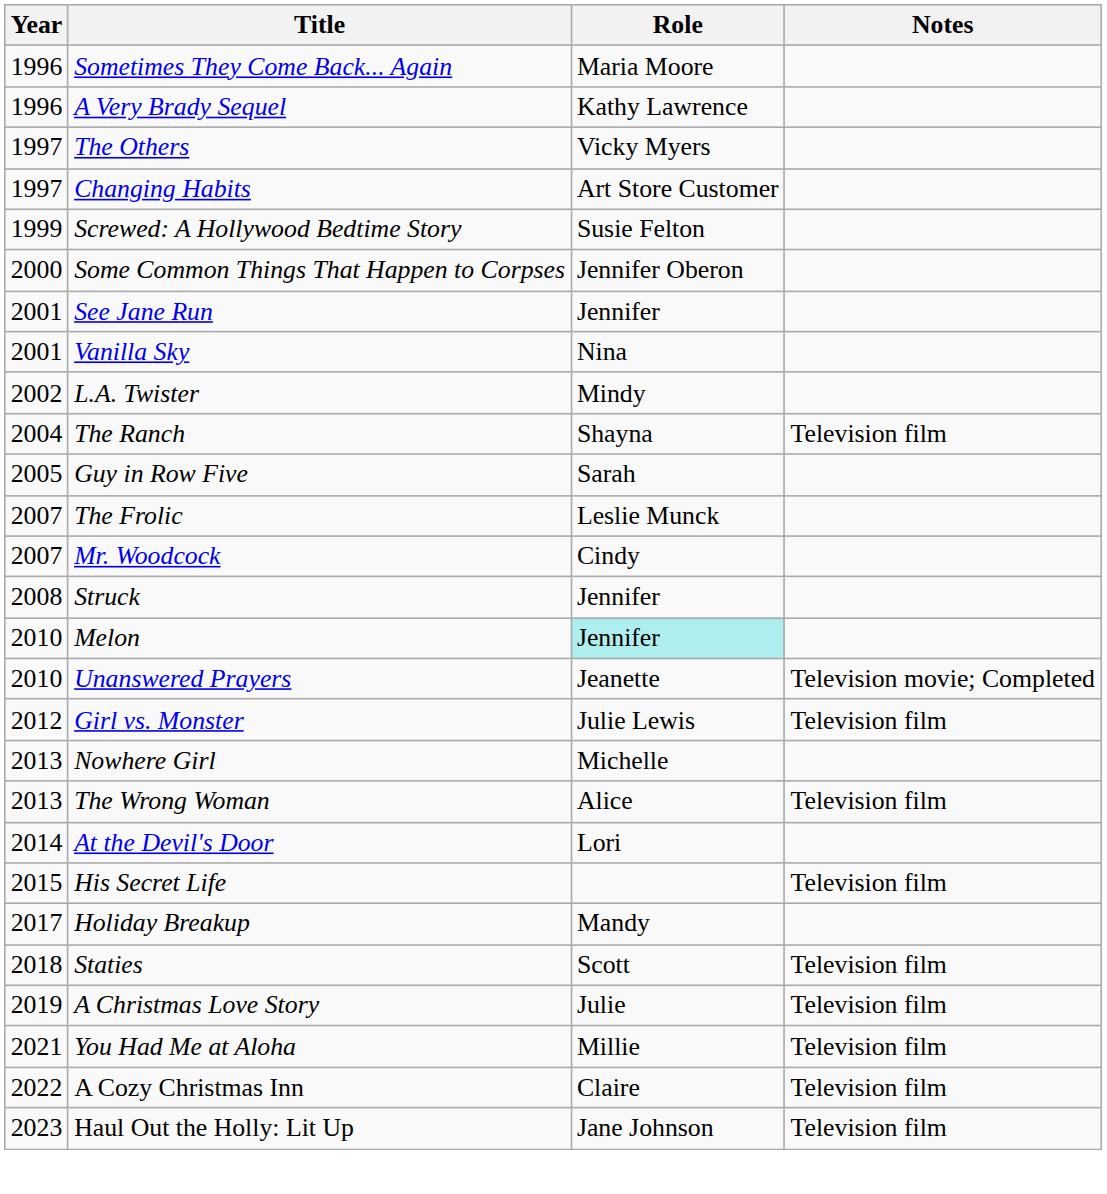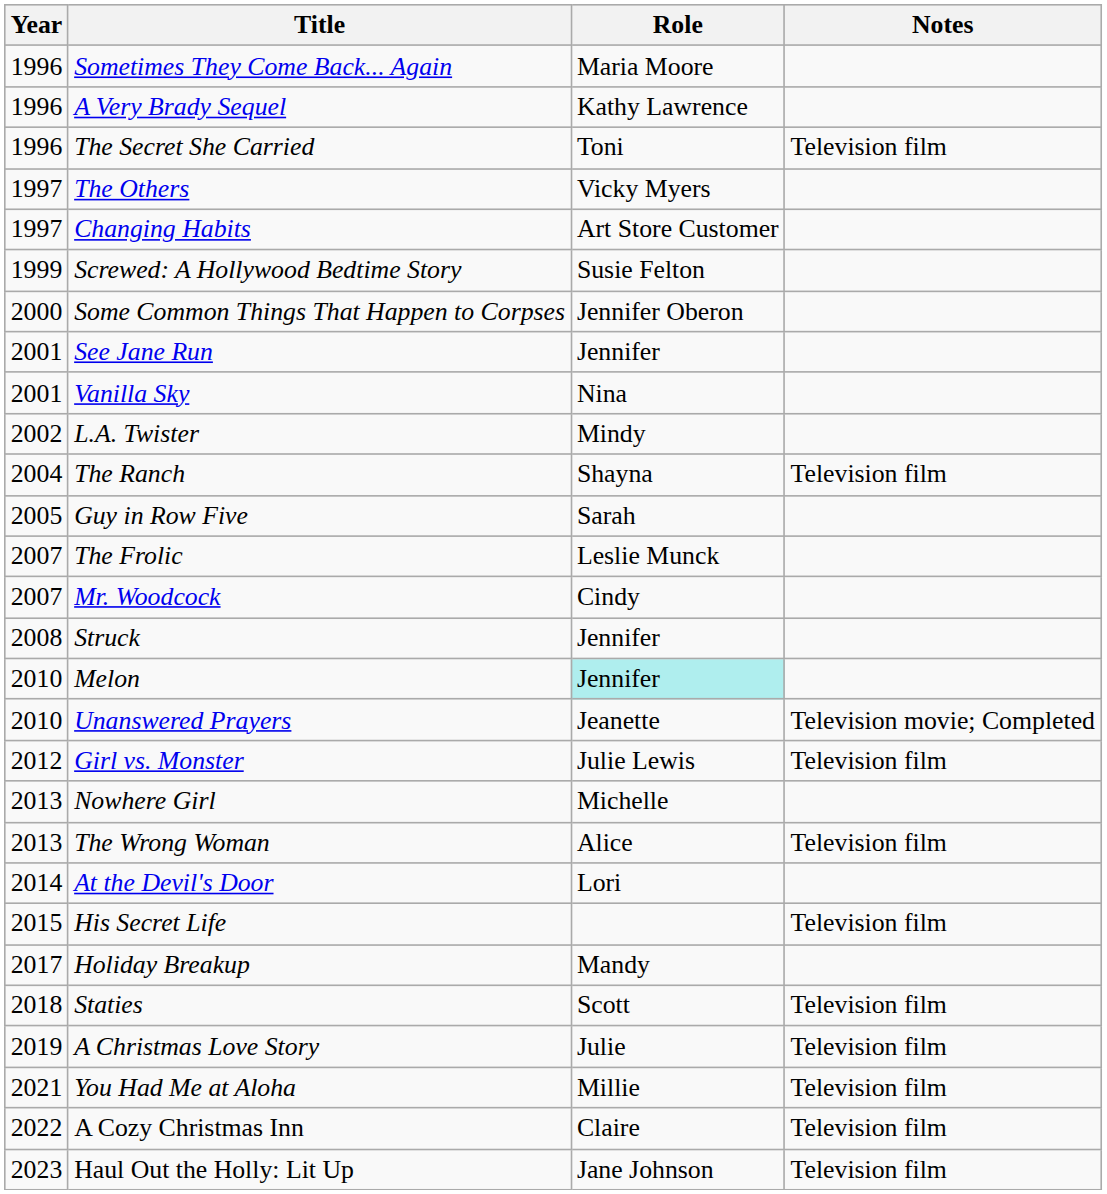 <table class="wikitable sortable">
 <tr>
 <th>Year</th>
 <th>Title</th>
 <th>Role</th>
 <th>Notes</th>
 </tr>
 <tr>
 <td>1996</td>
 <td><em><a href='#'>Sometimes They Come Back... Again</a></em></td>
 <td>Maria Moore</td>
 <td></td>
 </tr>
 <tr>
 <td>1996</td>
 <td><em><a href='#'>A Very Brady Sequel</a></em></td>
 <td>Kathy Lawrence</td>
 <td></td>
+</tr>
+<tr>
+<td>1996</td>
+<td><em>The Secret She Carried</em></td>
+<td>Toni</td>
+<td>Television film</td>
 </tr>
 <tr>
 <td>1997</td>
 <td><em><a href='#'>The Others</a></em></td>
 <td>Vicky Myers</td>
 <td></td>
 </tr>
 <tr>
 <td>1997</td>
 <td><em><a href='#'>Changing Habits</a></em></td>
 <td>Art Store Customer</td>
 <td></td>
 </tr>
 <tr>
 <td>1999</td>
 <td><em>Screwed: A Hollywood Bedtime Story</em></td>
 <td>Susie Felton</td>
 <td></td>
 </tr>
 <tr>
 <td>2000</td>
 <td><em>Some Common Things That Happen to Corpses</em></td>
 <td>Jennifer Oberon</td>
 <td></td>
 </tr>
 <tr>
 <td>2001</td>
 <td><em><a href='#'>See Jane Run</a></em></td>
 <td>Jennifer</td>
 <td></td>
 </tr>
 <tr>
 <td>2001</td>
 <td><em><a href='#'>Vanilla Sky</a></em></td>
 <td>Nina</td>
 <td></td>
 </tr>
 <tr>
 <td>2002</td>
 <td><em>L.A. Twister</em></td>
 <td>Mindy</td>
 <td></td>
 </tr>
 <tr>
 <td>2004</td>
 <td><em>The Ranch</em></td>
 <td>Shayna</td>
 <td>Television film</td>
 </tr>
 <tr>
 <td>2005</td>
 <td><em>Guy in Row Five</em></td>
 <td>Sarah</td>
 <td></td>
 </tr>
 <tr>
 <td>2007</td>
 <td><em>The Frolic</em></td>
 <td>Leslie Munck</td>
 <td></td>
 </tr>
 <tr>
 <td>2007</td>
 <td><em><a href='#'>Mr. Woodcock</a></em></td>
 <td>Cindy</td>
 <td></td>
 </tr>
 <tr>
 <td>2008</td>
 <td><em>Struck</em></td>
 <td>Jennifer</td>
 <td></td>
 </tr>
 <tr>
 <td>2010</td>
 <td><em>Melon</em></td>
 <td style="background: paleturquoise;">Jennifer</td>
 <td></td>
 </tr>
 <tr>
 <td>2010</td>
 <td><em><a href='#'>Unanswered Prayers</a></em></td>
 <td>Jeanette</td>
 <td>Television movie; Completed</td>
 </tr>
 <tr>
 <td>2012</td>
 <td><em><a href='#'>Girl vs. Monster</a></em></td>
 <td>Julie Lewis</td>
 <td>Television film</td>
 </tr>
 <tr>
 <td>2013</td>
 <td><em>Nowhere Girl</em></td>
 <td>Michelle</td>
 <td></td>
 </tr>
 <tr>
 <td>2013</td>
 <td><em>The Wrong Woman</em></td>
 <td>Alice</td>
 <td>Television film</td>
 </tr>
 <tr>
 <td>2014</td>
 <td><em><a href='#'>At the Devil's Door</a></em></td>
 <td>Lori</td>
 <td></td>
 </tr>
 <tr>
 <td>2015</td>
 <td><em>His Secret Life</em></td>
 <td></td>
 <td>Television film</td>
 </tr>
 <tr>
 <td>2017</td>
 <td><em>Holiday Breakup</em></td>
 <td>Mandy</td>
 <td></td>
 </tr>
 <tr>
 <td>2018</td>
 <td><em>Staties</em></td>
 <td>Scott</td>
 <td>Television film</td>
 </tr>
 <tr>
 <td>2019</td>
 <td><em>A Christmas Love Story</em></td>
 <td>Julie</td>
 <td>Television film</td>
 </tr>
 <tr>
 <td>2021</td>
 <td><em>You Had Me at Aloha</em></td>
 <td>Millie</td>
 <td>Television film</td>
 </tr>
 <tr>
 <td>2022</td>
 <td>A Cozy Christmas Inn</td>
 <td>Claire</td>
 <td>Television film</td>
 </tr>
 <tr>
 <td>2023</td>
 <td>Haul Out the Holly: Lit Up</td>
 <td>Jane Johnson</td>
 <td>Television film</td>
 </tr>
 </table>
